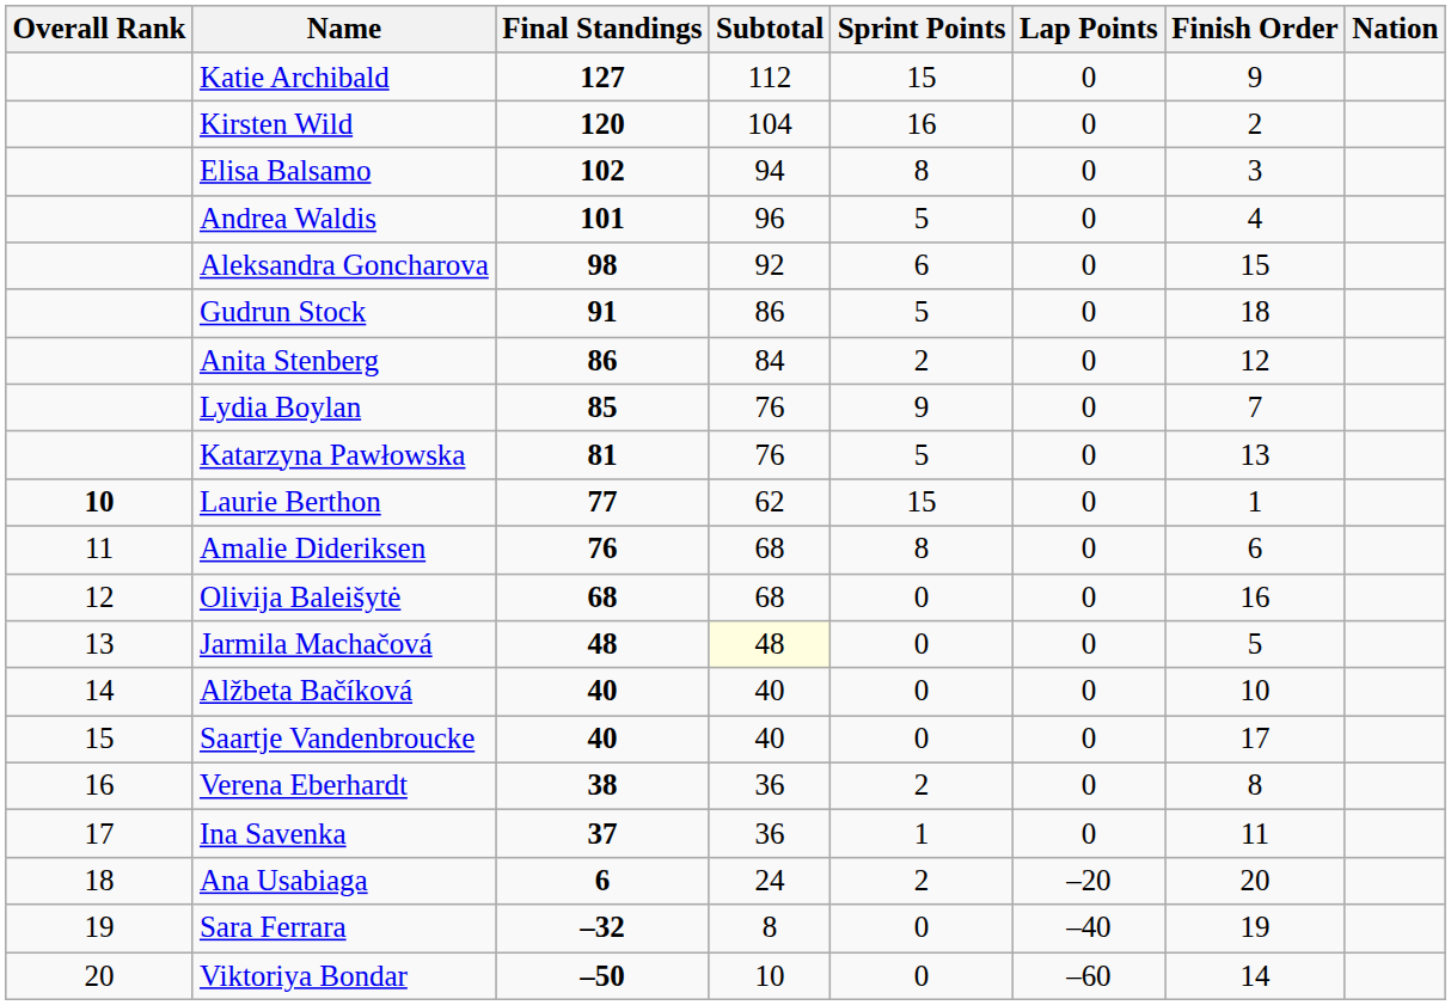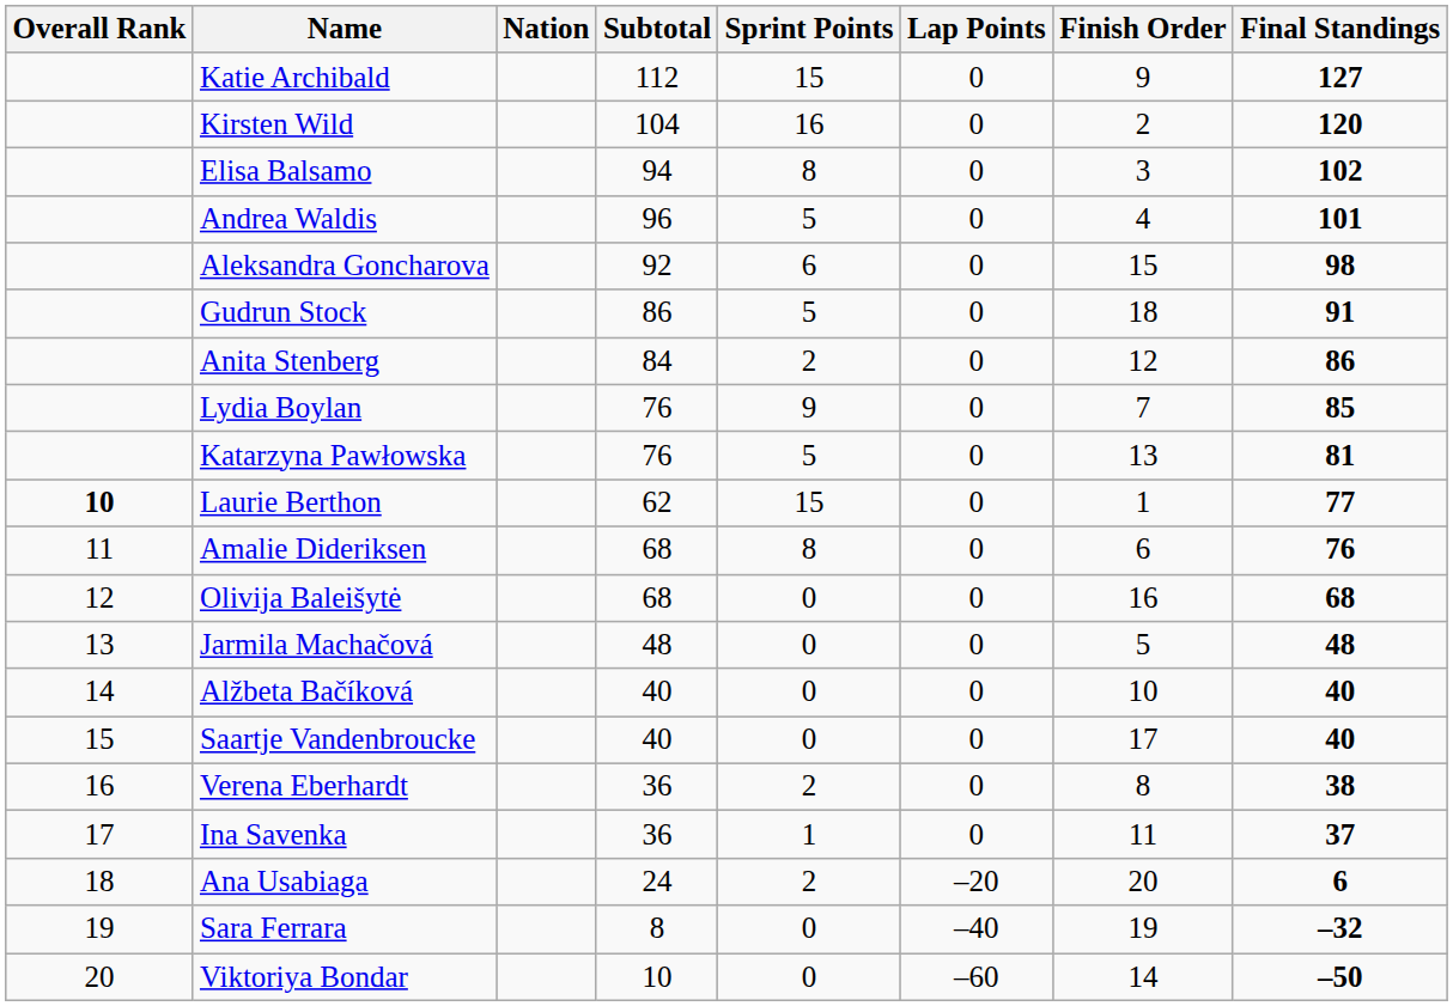 <table class="wikitable sortable" style="text-align:center">
 <tr>
 <th>Overall Rank</th>
 <th>Name</th>
-<th>Final Standings</th>
+<th>Nation</th>
 <th>Subtotal</th>
 <th>Sprint Points</th>
 <th>Lap Points</th>
 <th>Finish Order</th>
-<th>Nation</th>
+<th>Final Standings</th>
 </tr>
 <tr>
 <td></td>
 <td align=left><a href='#'>Katie Archibald</a></td>
-<td><strong>127</strong></td>
+<td align=left></td>
 <td>112</td>
 <td>15</td>
 <td>0</td>
 <td>9</td>
-<td align=left></td>
+<td><strong>127</strong></td>
 </tr>
 <tr>
 <td></td>
 <td align=left><a href='#'>Kirsten Wild</a></td>
-<td><strong>120</strong></td>
+<td align=left></td>
 <td>104</td>
 <td>16</td>
 <td>0</td>
 <td>2</td>
-<td align=left></td>
+<td><strong>120</strong></td>
 </tr>
 <tr>
 <td></td>
 <td align=left><a href='#'>Elisa Balsamo</a></td>
-<td><strong>102</strong></td>
+<td align=left></td>
 <td>94</td>
 <td>8</td>
 <td>0</td>
 <td>3</td>
-<td align=left></td>
+<td><strong>102</strong></td>
 </tr>
 <tr>
 <td></td>
 <td align=left><a href='#'>Andrea Waldis</a></td>
-<td><strong>101</strong></td>
+<td align=left></td>
 <td>96</td>
 <td>5</td>
 <td>0</td>
 <td>4</td>
-<td align=left></td>
+<td><strong>101</strong></td>
 </tr>
 <tr>
 <td></td>
 <td align=left><a href='#'>Aleksandra Goncharova</a></td>
-<td><strong>98</strong></td>
+<td align=left></td>
 <td>92</td>
 <td>6</td>
 <td>0</td>
 <td>15</td>
-<td align=left></td>
+<td><strong>98</strong></td>
 </tr>
 <tr>
 <td></td>
 <td align=left><a href='#'>Gudrun Stock</a></td>
-<td><strong>91</strong></td>
+<td align=left></td>
 <td>86</td>
 <td>5</td>
 <td>0</td>
 <td>18</td>
-<td align=left></td>
+<td><strong>91</strong></td>
 </tr>
 <tr>
 <td></td>
 <td align=left><a href='#'>Anita Stenberg</a></td>
-<td><strong>86</strong></td>
+<td align=left></td>
 <td>84</td>
 <td>2</td>
 <td>0</td>
 <td>12</td>
-<td align=left></td>
+<td><strong>86</strong></td>
 </tr>
 <tr>
 <td></td>
 <td align=left><a href='#'>Lydia Boylan</a></td>
-<td><strong>85</strong></td>
+<td align=left></td>
 <td>76</td>
 <td>9</td>
 <td>0</td>
 <td>7</td>
-<td align=left></td>
+<td><strong>85</strong></td>
 </tr>
 <tr>
 <td></td>
 <td align=left><a href='#'>Katarzyna Pawłowska</a></td>
-<td><strong>81</strong></td>
+<td align=left></td>
 <td>76</td>
 <td>5</td>
 <td>0</td>
 <td>13</td>
-<td align=left></td>
+<td><strong>81</strong></td>
 </tr>
 <tr>
 <td><strong>10</strong></td>
 <td align=left><a href='#'>Laurie Berthon</a></td>
-<td><strong>77</strong></td>
+<td align=left></td>
 <td>62</td>
 <td>15</td>
 <td>0</td>
 <td>1</td>
-<td align=left></td>
+<td><strong>77</strong></td>
 </tr>
 <tr>
 <td>11</td>
 <td align=left><a href='#'>Amalie Dideriksen</a></td>
-<td><strong>76</strong></td>
+<td align=left></td>
 <td>68</td>
 <td>8</td>
 <td>0</td>
 <td>6</td>
-<td align=left></td>
+<td><strong>76</strong></td>
 </tr>
 <tr>
 <td>12</td>
 <td align=left><a href='#'>Olivija Baleišytė</a></td>
-<td><strong>68</strong></td>
+<td align=left></td>
 <td>68</td>
 <td>0</td>
 <td>0</td>
 <td>16</td>
-<td align=left></td>
+<td><strong>68</strong></td>
 </tr>
 <tr>
 <td>13</td>
 <td align=left><a href='#'>Jarmila Machačová</a></td>
-<td><strong>48</strong></td>
-<td style="background: lightyellow;">48</td>
+<td align=left></td>
+<td>48</td>
 <td>0</td>
 <td>0</td>
 <td>5</td>
-<td align=left></td>
+<td><strong>48</strong></td>
 </tr>
 <tr>
 <td>14</td>
 <td align=left><a href='#'>Alžbeta Bačíková</a></td>
-<td><strong>40</strong></td>
+<td align=left></td>
 <td>40</td>
 <td>0</td>
 <td>0</td>
 <td>10</td>
-<td align=left></td>
+<td><strong>40</strong></td>
 </tr>
 <tr>
 <td>15</td>
 <td align=left><a href='#'>Saartje Vandenbroucke</a></td>
-<td><strong>40</strong></td>
+<td align=left></td>
 <td>40</td>
 <td>0</td>
 <td>0</td>
 <td>17</td>
-<td align=left></td>
+<td><strong>40</strong></td>
 </tr>
 <tr>
 <td>16</td>
 <td align=left><a href='#'>Verena Eberhardt</a></td>
-<td><strong>38</strong></td>
+<td align=left></td>
 <td>36</td>
 <td>2</td>
 <td>0</td>
 <td>8</td>
-<td align=left></td>
+<td><strong>38</strong></td>
 </tr>
 <tr>
 <td>17</td>
 <td align=left><a href='#'>Ina Savenka</a></td>
-<td><strong>37</strong></td>
+<td align=left></td>
 <td>36</td>
 <td>1</td>
 <td>0</td>
 <td>11</td>
-<td align=left></td>
+<td><strong>37</strong></td>
 </tr>
 <tr>
 <td>18</td>
 <td align=left><a href='#'>Ana Usabiaga</a></td>
-<td><strong>6</strong></td>
+<td align=left></td>
 <td>24</td>
 <td>2</td>
 <td>–20</td>
 <td>20</td>
-<td align=left></td>
+<td><strong>6</strong></td>
 </tr>
 <tr>
 <td>19</td>
 <td align=left><a href='#'>Sara Ferrara</a></td>
-<td><strong>–32</strong></td>
+<td align=left></td>
 <td>8</td>
 <td>0</td>
 <td>–40</td>
 <td>19</td>
-<td align=left></td>
+<td><strong>–32</strong></td>
 </tr>
 <tr>
 <td>20</td>
 <td align=left><a href='#'>Viktoriya Bondar</a></td>
-<td><strong>–50</strong></td>
+<td align=left></td>
 <td>10</td>
 <td>0</td>
 <td>–60</td>
 <td>14</td>
-<td align=left></td>
+<td><strong>–50</strong></td>
 </tr>
 </table>
